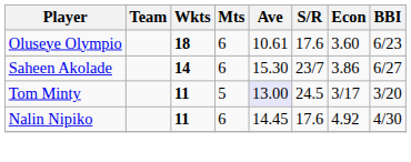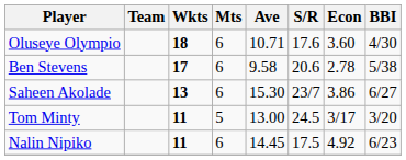 <table class="wikitable">
 <tr>
 <th>Player</th>
 <th>Team</th>
 <th>Wkts</th>
 <th>Mts</th>
 <th>Ave</th>
 <th>S/R</th>
 <th>Econ</th>
 <th>BBI</th>
 </tr>
 <tr>
 <td><a href='#'>Oluseye Olympio</a></td>
 <td></td>
 <td><strong>18</strong></td>
 <td>6</td>
-<td>10.61</td>
+<td>10.71</td>
 <td>17.6</td>
 <td>3.60</td>
-<td>6/23</td>
+<td>4/30</td>
+</tr>
+<tr>
+<td><a href='#'>Ben Stevens</a></td>
+<td></td>
+<td><strong>17</strong></td>
+<td>6</td>
+<td>9.58</td>
+<td>20.6</td>
+<td>2.78</td>
+<td>5/38</td>
 </tr>
 <tr>
 <td><a href='#'>Saheen Akolade</a></td>
 <td></td>
-<td><strong>14</strong></td>
+<td><strong>13</strong></td>
 <td>6</td>
 <td>15.30</td>
 <td>23/7</td>
 <td>3.86</td>
 <td>6/27</td>
 </tr>
 <tr>
 <td><a href='#'>Tom Minty</a></td>
 <td></td>
 <td><strong>11</strong></td>
 <td>5</td>
-<td style="background: lavender;">13.00</td>
+<td>13.00</td>
 <td>24.5</td>
 <td>3/17</td>
 <td>3/20</td>
 </tr>
 <tr>
 <td><a href='#'>Nalin Nipiko</a></td>
 <td></td>
 <td><strong>11</strong></td>
 <td>6</td>
 <td>14.45</td>
-<td>17.6</td>
+<td>17.5</td>
 <td>4.92</td>
-<td>4/30</td>
+<td>6/23</td>
 </tr>
 <tr>
 </tr>
 </table>
